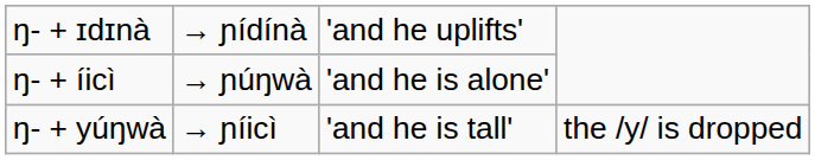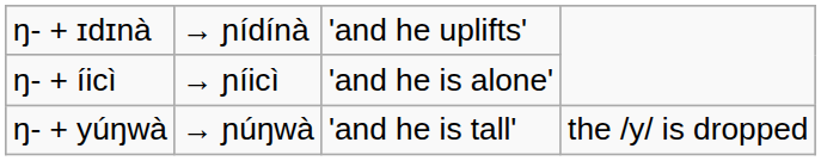 <table class="wikitable">
 <tr>
 <td>ŋ- + ɪdɪnà</td>
 <td>→ ɲídínà</td>
 <td>'and he uplifts'</td>
 </tr>
 <tr>
 <td>ŋ- + íicì</td>
-<td>→ ɲúŋwà</td>
+<td>→ ɲíicì</td>
 <td>'and he is alone'</td>
 </tr>
 <tr>
 <td>ŋ- + yúŋwà</td>
-<td>→ ɲíicì</td>
+<td>→ ɲúŋwà</td>
 <td>'and he is tall'</td>
 <td>the /y/ is dropped</td>
 </tr>
 </table>
